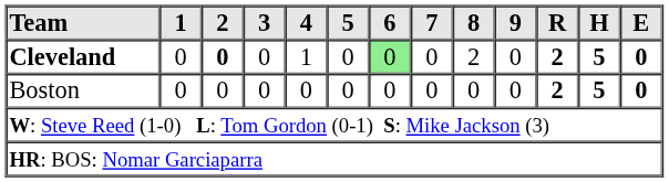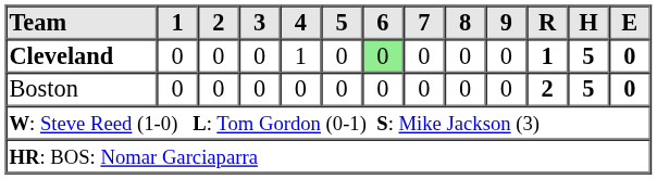 <table border=1 cellspacing=0 width=425 style="margin-left:3em;">
 <tr style="text-align:center; background-color:#e6e6e6;">
 <th align=left width=22%>Team</th>
 <th width=6%>1</th>
 <th width=6%>2</th>
 <th width=6%>3</th>
 <th width=6%>4</th>
 <th width=6%>5</th>
 <th width=6%>6</th>
 <th width=6%>7</th>
 <th width=6%>8</th>
 <th width=6%>9</th>
 <th width=6%>R</th>
 <th width=6%>H</th>
 <th width=6%>E</th>
 </tr>
 <tr style="text-align:center;">
 <td align=left><strong>Cleveland</strong></td>
 <td>0</td>
-<td><strong>0</strong></td>
+<td>0</td>
 <td>0</td>
 <td>1</td>
 <td>0</td>
 <td style="background: lightgreen;">0</td>
 <td>0</td>
-<td>2</td>
 <td>0</td>
-<td><strong>2</strong></td>
+<td>0</td>
+<td><strong>1</strong></td>
 <td><strong>5</strong></td>
 <td><strong>0</strong></td>
 </tr>
 <tr style="text-align:center;">
 <td align=left>Boston</td>
 <td>0</td>
 <td>0</td>
 <td>0</td>
 <td>0</td>
 <td>0</td>
 <td>0</td>
 <td>0</td>
 <td>0</td>
 <td>0</td>
 <td><strong>2</strong></td>
 <td><strong>5</strong></td>
 <td><strong>0</strong></td>
 </tr>
 <tr style="text-align:left;">
 <td colspan=14><small><strong>W</strong>: <a href='#'>Steve Reed</a> (1-0)   <strong>L</strong>: <a href='#'>Tom Gordon</a> (0-1)  <strong>S</strong>: <a href='#'>Mike Jackson</a> (3) </small></td>
 </tr>
 <tr style="text-align:left;">
 <td colspan=14><small><strong>HR</strong>: BOS: <a href='#'>Nomar Garciaparra</a>  </small></td>
 </tr>
 </table>
